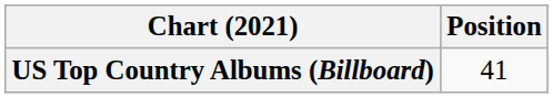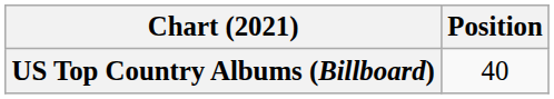 <table class="wikitable plainrowheaders" style="text-align:center">
 <tr>
 <th scope="col">Chart (2021)</th>
 <th scope="col">Position</th>
 </tr>
 <tr>
 <th scope="row">US Top Country Albums (<em>Billboard</em>)</th>
-<td>41</td>
+<td>40</td>
 </tr>
 </table>
